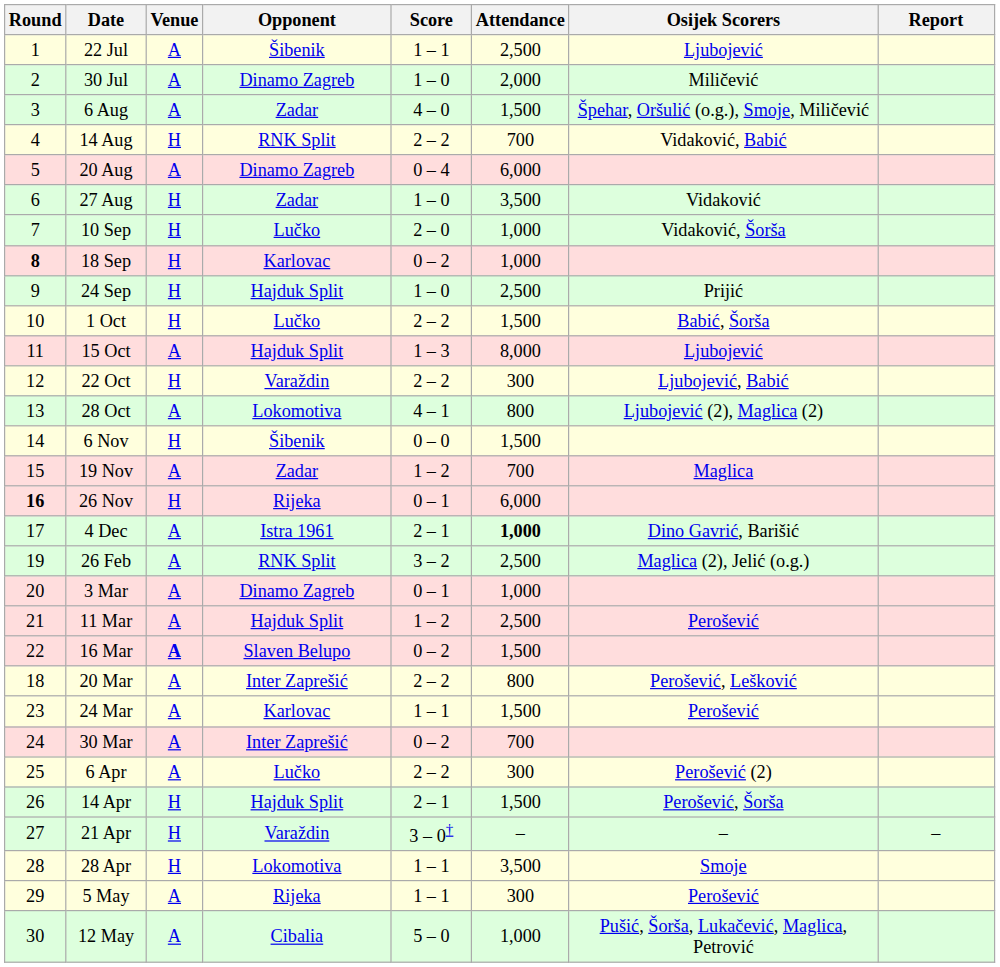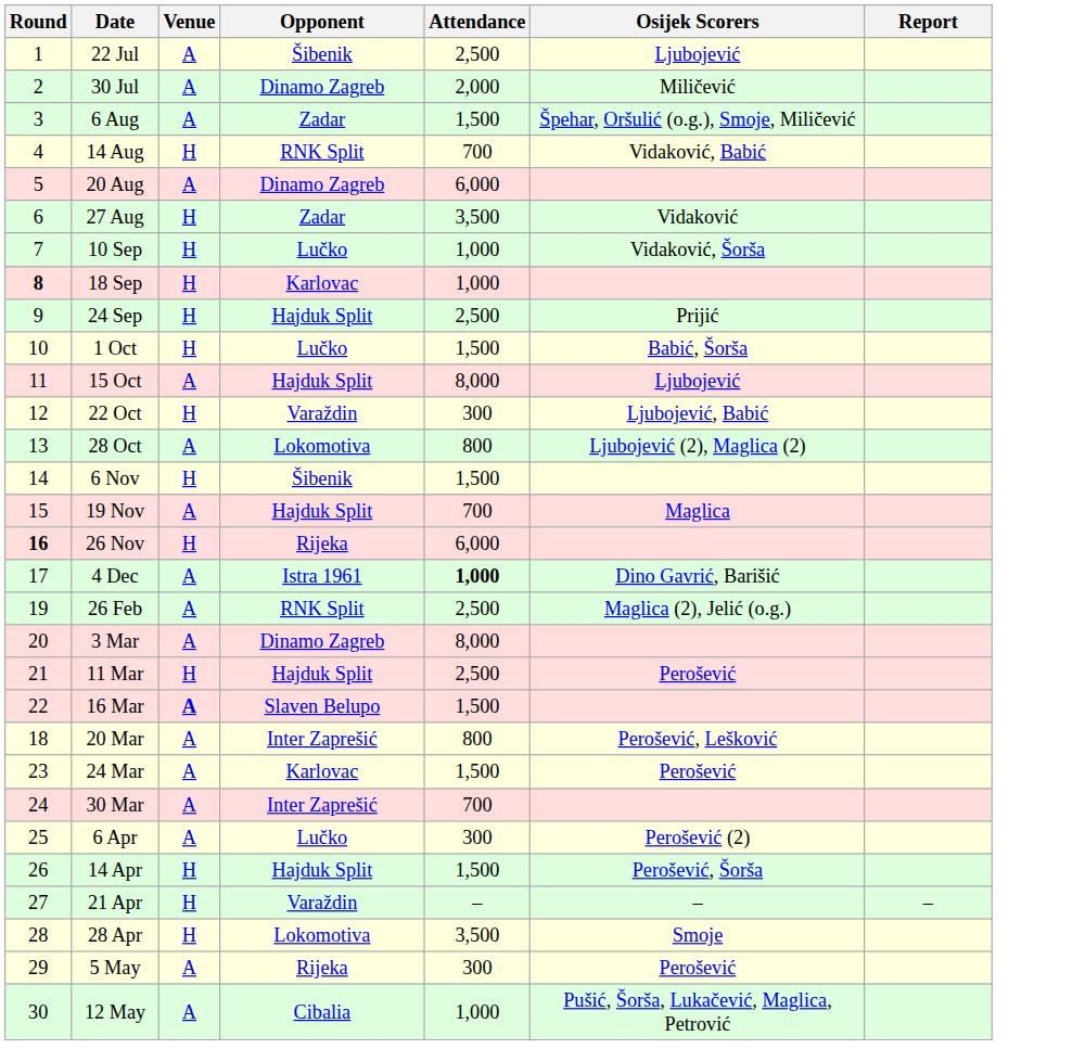 <table class="wikitable sortable" style="text-align: center; font-size:95%;">
 <tr>
 <th width="30">Round</th>
 <th width="60">Date<br></th>
 <th width="20">Venue<br></th>
 <th width="150">Opponent<br></th>
-<th width="60">Score<br></th>
 <th width="40">Attendance<br></th>
 <th width="250">Osijek Scorers</th>
 <th width="90" class="unsortable">Report</th>
 </tr>
 <tr bgcolor="#ffffdd">
 <td>1</td>
 <td>22 Jul</td>
 <td><a href='#'>A</a></td>
 <td><a href='#'>Šibenik</a></td>
-<td>1 – 1</td>
 <td>2,500</td>
 <td><a href='#'>Ljubojević</a></td>
 <td></td>
 </tr>
 <tr bgcolor="#ddffdd">
 <td>2</td>
 <td>30 Jul</td>
 <td><a href='#'>A</a></td>
 <td><a href='#'>Dinamo Zagreb</a></td>
-<td>1 – 0</td>
 <td>2,000</td>
 <td>Miličević</td>
 <td></td>
 </tr>
 <tr bgcolor="#ddffdd">
 <td>3</td>
 <td>6 Aug</td>
 <td><a href='#'>A</a></td>
 <td><a href='#'>Zadar</a></td>
-<td>4 – 0</td>
 <td>1,500</td>
 <td><a href='#'>Špehar</a>, <a href='#'>Oršulić</a> (o.g.), <a href='#'>Smoje</a>, Miličević</td>
 <td></td>
 </tr>
 <tr bgcolor="#ffffdd">
 <td>4</td>
 <td>14 Aug</td>
 <td><a href='#'>H</a></td>
 <td><a href='#'>RNK Split</a></td>
-<td>2 – 2</td>
 <td>700</td>
 <td>Vidaković, <a href='#'>Babić</a></td>
 <td></td>
 </tr>
 <tr bgcolor="#ffdddd">
 <td>5</td>
 <td>20 Aug</td>
 <td><a href='#'>A</a></td>
 <td><a href='#'>Dinamo Zagreb</a></td>
-<td>0 – 4</td>
 <td>6,000</td>
 <td></td>
 <td></td>
 </tr>
 <tr bgcolor="#ddffdd">
 <td>6</td>
 <td>27 Aug</td>
 <td><a href='#'>H</a></td>
 <td><a href='#'>Zadar</a></td>
-<td>1 – 0</td>
 <td>3,500</td>
 <td>Vidaković</td>
 <td></td>
 </tr>
 <tr bgcolor="#ddffdd">
 <td>7</td>
 <td>10 Sep</td>
 <td><a href='#'>H</a></td>
 <td><a href='#'>Lučko</a></td>
-<td>2 – 0</td>
 <td>1,000</td>
 <td>Vidaković, <a href='#'>Šorša</a></td>
 <td></td>
 </tr>
 <tr bgcolor="#ffdddd">
 <td><strong>8</strong></td>
 <td>18 Sep</td>
 <td><a href='#'>H</a></td>
 <td><a href='#'>Karlovac</a></td>
-<td>0 – 2</td>
 <td>1,000</td>
 <td></td>
 <td></td>
 </tr>
 <tr bgcolor="#ddffdd">
 <td>9</td>
 <td>24 Sep</td>
 <td><a href='#'>H</a></td>
 <td><a href='#'>Hajduk Split</a></td>
-<td>1 – 0</td>
 <td>2,500</td>
 <td>Prijić</td>
 <td></td>
 </tr>
 <tr bgcolor="#ffffdd">
 <td>10</td>
 <td>1 Oct</td>
 <td><a href='#'>H</a></td>
 <td><a href='#'>Lučko</a></td>
-<td>2 – 2</td>
 <td>1,500</td>
 <td><a href='#'>Babić</a>, <a href='#'>Šorša</a></td>
 <td></td>
 </tr>
 <tr bgcolor="#ffdddd">
 <td>11</td>
 <td>15 Oct</td>
 <td><a href='#'>A</a></td>
 <td><a href='#'>Hajduk Split</a></td>
-<td>1 – 3</td>
 <td>8,000</td>
 <td><a href='#'>Ljubojević</a></td>
 <td></td>
 </tr>
 <tr bgcolor="#ffffdd">
 <td>12</td>
 <td>22 Oct</td>
 <td><a href='#'>H</a></td>
 <td><a href='#'>Varaždin</a></td>
-<td>2 – 2</td>
 <td>300</td>
 <td><a href='#'>Ljubojević</a>, <a href='#'>Babić</a></td>
 <td></td>
 </tr>
 <tr bgcolor="#ddffdd">
 <td>13</td>
 <td>28 Oct</td>
 <td><a href='#'>A</a></td>
 <td><a href='#'>Lokomotiva</a></td>
-<td>4 – 1</td>
 <td>800</td>
 <td><a href='#'>Ljubojević</a> (2), <a href='#'>Maglica</a> (2)</td>
 <td></td>
 </tr>
 <tr bgcolor="#ffffdd">
 <td>14</td>
 <td>6 Nov</td>
 <td><a href='#'>H</a></td>
 <td><a href='#'>Šibenik</a></td>
-<td>0 – 0</td>
 <td>1,500</td>
 <td></td>
 <td></td>
 </tr>
 <tr bgcolor="#ffdddd">
 <td>15</td>
 <td>19 Nov</td>
 <td><a href='#'>A</a></td>
-<td><a href='#'>Zadar</a></td>
-<td>1 – 2</td>
+<td><a href='#'>Hajduk Split</a></td>
 <td>700</td>
 <td><a href='#'>Maglica</a></td>
 <td></td>
 </tr>
 <tr bgcolor="#ffdddd">
 <td><strong>16</strong></td>
 <td>26 Nov</td>
 <td><a href='#'>H</a></td>
 <td><a href='#'>Rijeka</a></td>
-<td>0 – 1</td>
 <td>6,000</td>
 <td></td>
 <td></td>
 </tr>
 <tr bgcolor="#ddffdd">
 <td>17</td>
 <td>4 Dec</td>
 <td><a href='#'>A</a></td>
 <td><a href='#'>Istra 1961</a></td>
-<td>2 – 1</td>
 <td><strong>1,000</strong></td>
 <td><a href='#'>Dino Gavrić</a>, Barišić</td>
 <td></td>
 </tr>
 <tr bgcolor="#ddffdd">
 <td>19</td>
 <td>26 Feb</td>
 <td><a href='#'>A</a></td>
 <td><a href='#'>RNK Split</a></td>
-<td>3 – 2</td>
 <td>2,500</td>
 <td><a href='#'>Maglica</a> (2), Jelić (o.g.)</td>
 <td></td>
 </tr>
 <tr bgcolor="#ffdddd">
 <td>20</td>
 <td>3 Mar</td>
 <td><a href='#'>A</a></td>
 <td><a href='#'>Dinamo Zagreb</a></td>
-<td>0 – 1</td>
-<td>1,000</td>
+<td>8,000</td>
 <td></td>
 <td></td>
 </tr>
 <tr bgcolor="#ffdddd">
 <td>21</td>
 <td>11 Mar</td>
-<td><a href='#'>A</a></td>
+<td><a href='#'>H</a></td>
 <td><a href='#'>Hajduk Split</a></td>
-<td>1 – 2</td>
 <td>2,500</td>
 <td><a href='#'>Perošević</a></td>
 <td></td>
 </tr>
 <tr bgcolor="#ffdddd">
 <td>22</td>
 <td>16 Mar</td>
 <td><strong><a href='#'>A</a></strong></td>
 <td><a href='#'>Slaven Belupo</a></td>
-<td>0 – 2</td>
 <td>1,500</td>
 <td></td>
 <td></td>
 </tr>
 <tr bgcolor="#ffffdd">
 <td>18</td>
 <td>20 Mar</td>
 <td><a href='#'>A</a></td>
 <td><a href='#'>Inter Zaprešić</a></td>
-<td>2 – 2</td>
 <td>800</td>
 <td><a href='#'>Perošević</a>, <a href='#'>Lešković</a></td>
 <td></td>
 </tr>
 <tr bgcolor="#ffffdd">
 <td>23</td>
 <td>24 Mar</td>
 <td><a href='#'>A</a></td>
 <td><a href='#'>Karlovac</a></td>
-<td>1 – 1</td>
 <td>1,500</td>
 <td><a href='#'>Perošević</a></td>
 <td></td>
 </tr>
 <tr bgcolor="#ffdddd">
 <td>24</td>
 <td>30 Mar</td>
 <td><a href='#'>A</a></td>
 <td><a href='#'>Inter Zaprešić</a></td>
-<td>0 – 2</td>
 <td>700</td>
 <td></td>
 <td></td>
 </tr>
 <tr bgcolor="#ffffdd">
 <td>25</td>
 <td>6 Apr</td>
 <td><a href='#'>A</a></td>
 <td><a href='#'>Lučko</a></td>
-<td>2 – 2</td>
 <td>300</td>
 <td><a href='#'>Perošević</a> (2)</td>
 <td></td>
 </tr>
 <tr bgcolor="#ddffdd">
 <td>26</td>
 <td>14 Apr</td>
 <td><a href='#'>H</a></td>
 <td><a href='#'>Hajduk Split</a></td>
-<td>2 – 1</td>
 <td>1,500</td>
 <td><a href='#'>Perošević</a>, <a href='#'>Šorša</a></td>
 <td></td>
 </tr>
 <tr bgcolor="#ddffdd">
 <td>27</td>
 <td>21 Apr</td>
 <td><a href='#'>H</a></td>
 <td><a href='#'>Varaždin</a></td>
-<td>3 – 0<sup><a href='#'>†</a></sup></td>
 <td>–</td>
 <td>–</td>
 <td>–</td>
 </tr>
 <tr bgcolor="#ffffdd">
 <td>28</td>
 <td>28 Apr</td>
 <td><a href='#'>H</a></td>
 <td><a href='#'>Lokomotiva</a></td>
-<td>1 – 1</td>
 <td>3,500</td>
 <td><a href='#'>Smoje</a></td>
 <td></td>
 </tr>
 <tr bgcolor="#ffffdd">
 <td>29</td>
 <td>5 May</td>
 <td><a href='#'>A</a></td>
 <td><a href='#'>Rijeka</a></td>
-<td>1 – 1</td>
 <td>300</td>
 <td><a href='#'>Perošević</a></td>
 <td></td>
 </tr>
 <tr bgcolor="#ddffdd">
 <td>30</td>
 <td>12 May</td>
 <td><a href='#'>A</a></td>
 <td><a href='#'>Cibalia</a></td>
-<td>5 – 0</td>
 <td>1,000</td>
 <td><a href='#'>Pušić</a>, <a href='#'>Šorša</a>, <a href='#'>Lukačević</a>, <a href='#'>Maglica</a>, Petrović</td>
 <td></td>
 </tr>
 </table>
